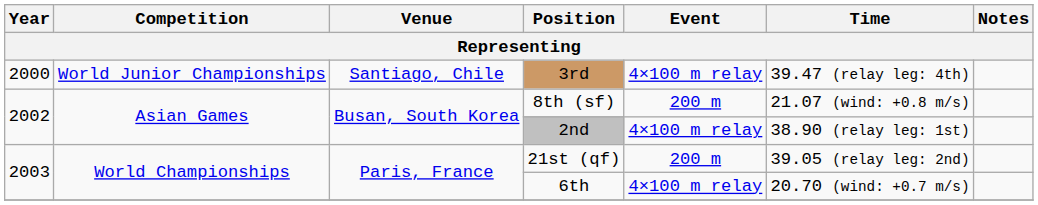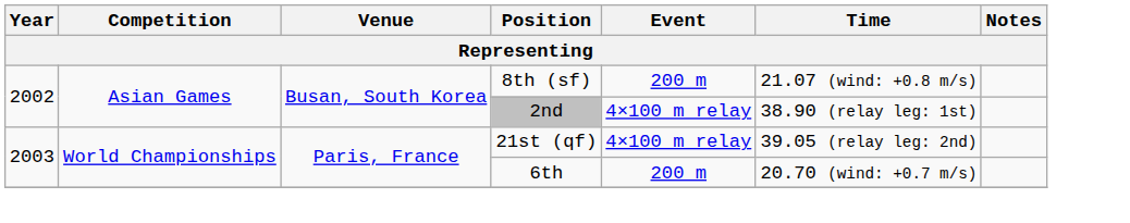 <table class="wikitable sortable" style=text-align:center>
 <tr>
 <th>Year</th>
 <th>Competition</th>
 <th>Venue</th>
 <th>Position</th>
 <th>Event</th>
 <th>Time</th>
 <th>Notes</th>
 </tr>
 <tr>
 <th colspan="7">Representing </th>
-</tr>
-<tr>
-<td>2000</td>
-<td><a href='#'>World Junior Championships</a></td>
-<td><a href='#'>Santiago, Chile</a></td>
-<td bgcolor="cc9966">3rd</td>
-<td><a href='#'>4×100 m relay</a></td>
-<td>39.47 <small>(relay leg: 4th)</small></td>
-<td></td>
 </tr>
 <tr>
 <td rowspan=2>2002</td>
 <td rowspan=2><a href='#'>Asian Games</a></td>
 <td rowspan=2><a href='#'>Busan, South Korea</a></td>
 <td>8th (sf)</td>
 <td><a href='#'>200 m</a></td>
 <td>21.07 <small>(wind: +0.8 m/s)</small></td>
 <td></td>
 </tr>
 <tr>
 <td bgcolor="silver">2nd</td>
 <td><a href='#'>4×100 m relay</a></td>
 <td>38.90 <small>(relay leg: 1st)</small></td>
 <td></td>
 </tr>
 <tr>
 <td rowspan=2>2003</td>
 <td rowspan=2><a href='#'>World Championships</a></td>
 <td rowspan=2><a href='#'>Paris, France</a></td>
 <td>21st (qf)</td>
-<td><a href='#'>200 m</a></td>
+<td><a href='#'>4×100 m relay</a></td>
 <td>39.05 <small>(relay leg: 2nd)</small></td>
 <td></td>
 </tr>
 <tr>
 <td>6th</td>
-<td><a href='#'>4×100 m relay</a></td>
+<td><a href='#'>200 m</a></td>
 <td>20.70 <small>(wind: +0.7 m/s)</small></td>
 <td></td>
 </tr>
 <tr>
 </tr>
 </table>
